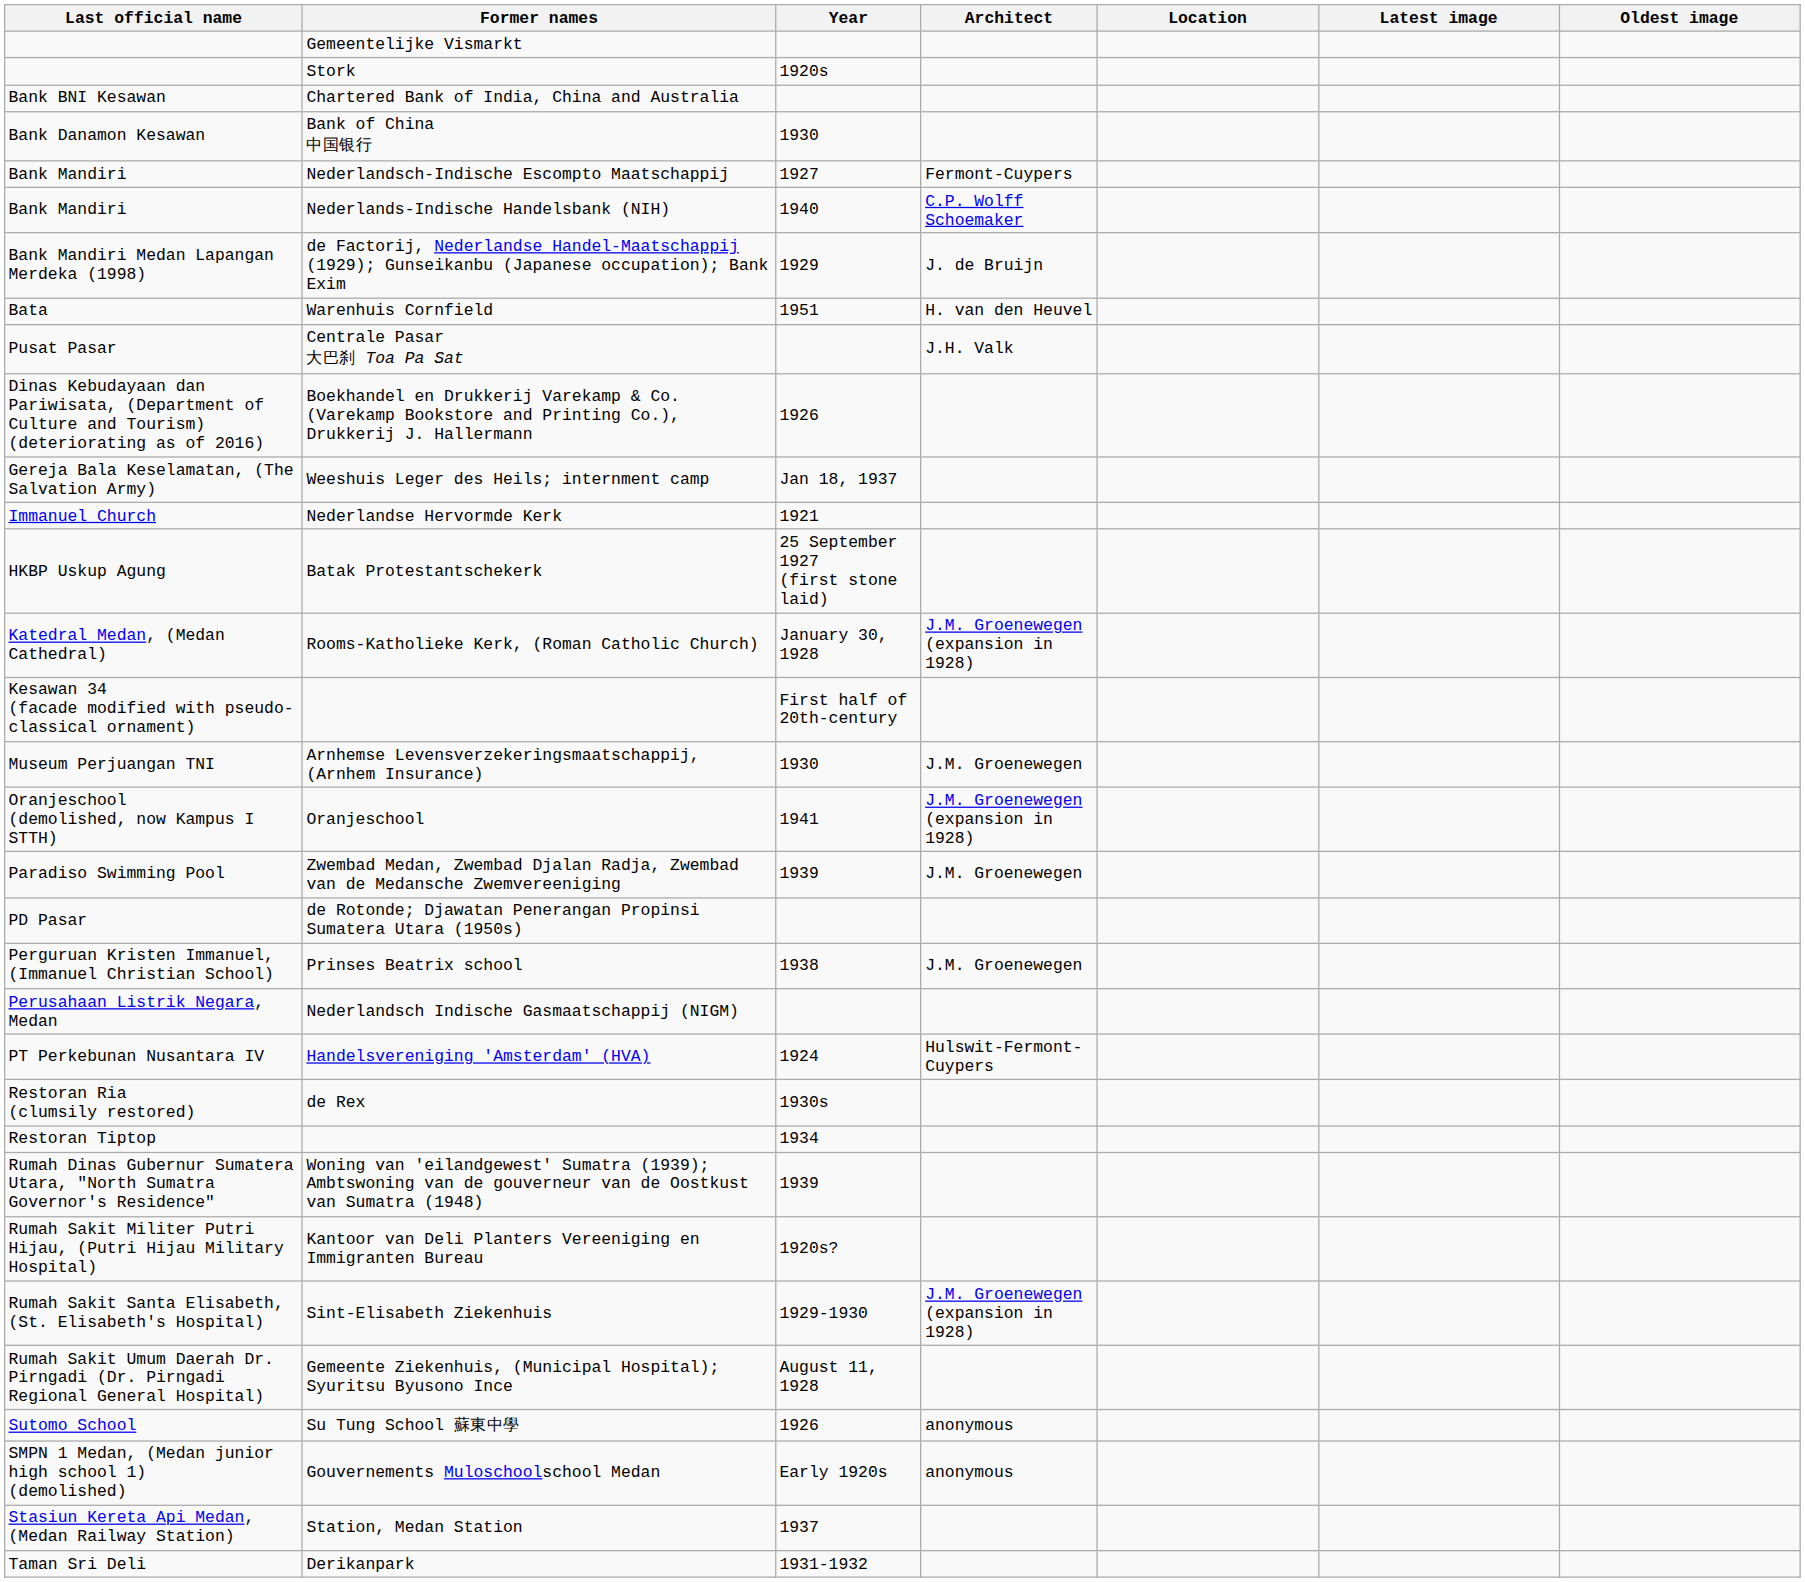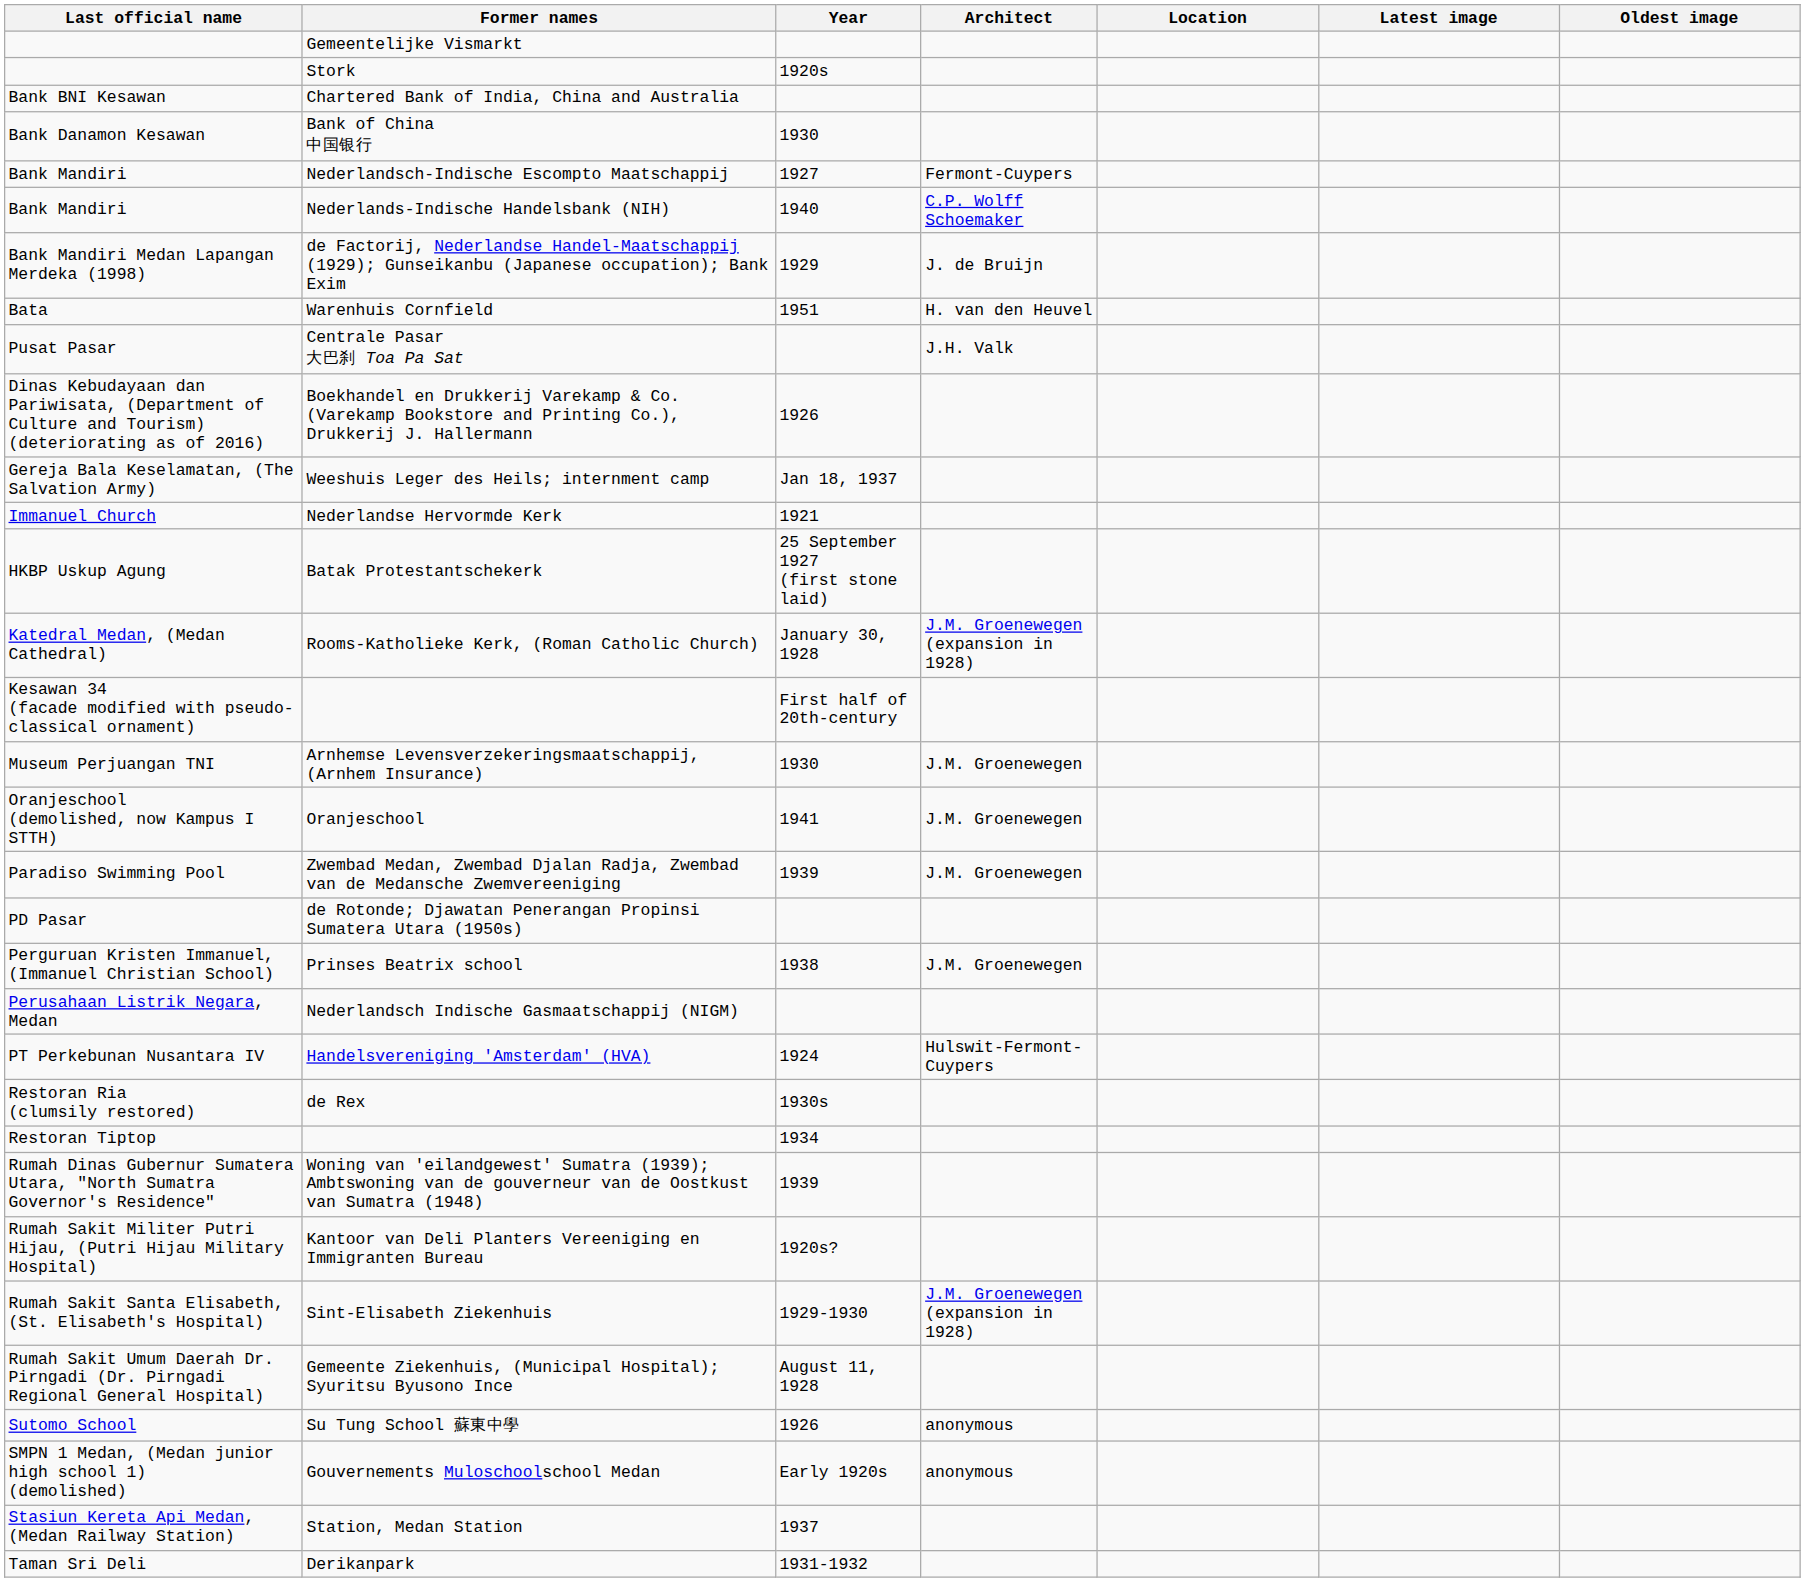 <table class="wikitable sortable" style="width:90%;">
 <tr>
 <th style="width:150px;">Last official name</th>
 <th style="width:150px;">Former names</th>
 <th style="width:50px;">Year</th>
 <th style="width:80px;">Architect</th>
 <th style="width:110px;">Location</th>
 <th style="width:120px;">Latest image</th>
 <th style="width:120px;">Oldest image</th>
 </tr>
 <tr>
 <td></td>
 <td>Gemeentelijke Vismarkt</td>
 <td></td>
 <td></td>
 <td></td>
 <td></td>
 <td></td>
 </tr>
 <tr>
 <td></td>
 <td>Stork</td>
 <td>1920s</td>
 <td></td>
 <td></td>
 <td></td>
 <td></td>
 </tr>
 <tr>
 <td>Bank BNI Kesawan</td>
 <td>Chartered Bank of India, China and Australia</td>
 <td></td>
 <td></td>
 <td></td>
 <td></td>
 <td></td>
 </tr>
 <tr>
 <td>Bank Danamon Kesawan</td>
 <td>Bank of China<br>中国银行</td>
 <td>1930</td>
 <td></td>
 <td></td>
 <td></td>
 <td></td>
 </tr>
 <tr>
 <td>Bank Mandiri</td>
 <td>Nederlandsch-Indische Escompto Maatschappij</td>
 <td>1927</td>
 <td>Fermont-Cuypers</td>
 <td></td>
 <td></td>
 <td></td>
 </tr>
 <tr>
 <td>Bank Mandiri</td>
 <td>Nederlands-Indische Handelsbank (NIH)</td>
 <td>1940</td>
 <td><a href='#'>C.P. Wolff Schoemaker</a></td>
 <td></td>
 <td></td>
 <td></td>
 </tr>
 <tr>
 <td>Bank Mandiri Medan Lapangan Merdeka (1998)</td>
 <td>de Factorij, <a href='#'>Nederlandse Handel-Maatschappij</a> (1929); Gunseikanbu (Japanese occupation); Bank Exim</td>
 <td>1929</td>
 <td>J. de Bruijn </td>
 <td></td>
 <td></td>
 <td></td>
 </tr>
 <tr>
 <td>Bata</td>
 <td>Warenhuis Cornfield</td>
 <td>1951</td>
 <td>H. van den Heuvel</td>
 <td></td>
 <td></td>
 <td></td>
 </tr>
 <tr>
 <td>Pusat Pasar</td>
 <td>Centrale Pasar <br> 大巴刹 <em>Toa Pa Sat</em></td>
 <td></td>
 <td>J.H. Valk</td>
 <td></td>
 <td></td>
 <td></td>
 </tr>
 <tr>
 <td>Dinas Kebudayaan dan Pariwisata, (Department of Culture and Tourism) <br>(deteriorating as of 2016)</td>
 <td>Boekhandel en Drukkerij Varekamp & Co. (Varekamp Bookstore and Printing Co.), Drukkerij J. Hallermann</td>
 <td>1926</td>
 <td></td>
 <td></td>
 <td></td>
 <td></td>
 </tr>
 <tr>
 <td>Gereja Bala Keselamatan, (The Salvation Army)</td>
 <td>Weeshuis Leger des Heils; internment camp</td>
 <td>Jan 18, 1937</td>
 <td></td>
 <td></td>
 <td></td>
 <td></td>
 </tr>
 <tr>
 <td><a href='#'>Immanuel Church</a></td>
 <td>Nederlandse Hervormde Kerk</td>
 <td>1921</td>
 <td></td>
 <td></td>
 <td></td>
 <td></td>
 </tr>
 <tr>
 <td>HKBP Uskup Agung</td>
 <td>Batak Protestantschekerk</td>
 <td>25 September 1927 <br>(first stone laid)</td>
 <td></td>
 <td></td>
 <td></td>
 <td></td>
 </tr>
 <tr>
 <td><a href='#'>Katedral Medan</a>, (Medan Cathedral)</td>
 <td>Rooms-Katholieke Kerk, (Roman Catholic Church)</td>
 <td>January 30, 1928</td>
 <td><a href='#'>J.M. Groenewegen</a> (expansion in 1928)</td>
 <td></td>
 <td></td>
 <td></td>
 </tr>
 <tr>
 <td>Kesawan 34 <br>(facade modified with pseudo-classical ornament)</td>
 <td></td>
 <td>First half of 20th-century</td>
 <td></td>
 <td></td>
 <td></td>
 <td></td>
 </tr>
 <tr>
 <td>Museum Perjuangan TNI</td>
 <td>Arnhemse Levensverzekeringsmaatschappij, (Arnhem Insurance)</td>
 <td>1930</td>
 <td>J.M. Groenewegen</td>
 <td></td>
 <td></td>
 <td></td>
 </tr>
 <tr>
 <td>Oranjeschool <br>(demolished, now Kampus I STTH)</td>
 <td>Oranjeschool</td>
 <td>1941</td>
-<td><a href='#'>J.M. Groenewegen</a> (expansion in 1928)</td>
+<td>J.M. Groenewegen</td>
 <td></td>
 <td></td>
 <td></td>
 </tr>
 <tr>
 <td>Paradiso Swimming Pool</td>
 <td>Zwembad Medan, Zwembad Djalan Radja, Zwembad van de Medansche Zwemvereeniging</td>
 <td>1939</td>
 <td>J.M. Groenewegen</td>
 <td></td>
 <td></td>
 <td></td>
 </tr>
 <tr>
 <td>PD Pasar</td>
 <td>de Rotonde; Djawatan Penerangan Propinsi Sumatera Utara (1950s)</td>
 <td></td>
 <td></td>
 <td></td>
 <td></td>
 <td></td>
 </tr>
 <tr>
 <td>Perguruan Kristen Immanuel, (Immanuel Christian School)</td>
 <td>Prinses Beatrix school</td>
 <td>1938</td>
 <td>J.M. Groenewegen</td>
 <td></td>
 <td></td>
 <td></td>
 </tr>
 <tr>
 <td><a href='#'>Perusahaan Listrik Negara</a>, Medan</td>
 <td>Nederlandsch Indische Gasmaatschappij (NIGM)</td>
 <td></td>
 <td></td>
 <td></td>
 <td></td>
 <td></td>
 </tr>
 <tr>
 <td>PT Perkebunan Nusantara IV</td>
 <td><a href='#'>Handelsvereniging 'Amsterdam' (HVA)</a></td>
 <td>1924</td>
 <td>Hulswit-Fermont-Cuypers </td>
 <td></td>
 <td></td>
 <td></td>
 </tr>
 <tr>
 <td>Restoran Ria <br>(clumsily restored)</td>
 <td>de Rex</td>
 <td>1930s</td>
 <td></td>
 <td></td>
 <td></td>
 <td></td>
 </tr>
 <tr>
 <td>Restoran Tiptop</td>
 <td></td>
 <td>1934</td>
 <td></td>
 <td></td>
 <td></td>
 <td></td>
 </tr>
 <tr>
 <td>Rumah Dinas Gubernur Sumatera Utara, "North Sumatra Governor's Residence"</td>
 <td>Woning van 'eilandgewest' Sumatra (1939); Ambtswoning van de gouverneur van de Oostkust van Sumatra (1948)</td>
 <td>1939</td>
 <td></td>
 <td></td>
 <td></td>
 <td></td>
 </tr>
 <tr>
 <td>Rumah Sakit Militer Putri Hijau, (Putri Hijau Military Hospital)</td>
 <td>Kantoor van Deli Planters Vereeniging en Immigranten Bureau</td>
 <td>1920s?</td>
 <td></td>
 <td></td>
 <td></td>
 <td></td>
 </tr>
 <tr>
 <td>Rumah Sakit Santa Elisabeth, (St. Elisabeth's Hospital)</td>
 <td>Sint-Elisabeth Ziekenhuis</td>
 <td>1929-1930</td>
 <td><a href='#'>J.M. Groenewegen</a> (expansion in 1928)</td>
 <td></td>
 <td></td>
 <td></td>
 </tr>
 <tr>
 <td>Rumah Sakit Umum Daerah Dr. Pirngadi (Dr. Pirngadi Regional General Hospital)</td>
 <td>Gemeente Ziekenhuis, (Municipal Hospital); Syuritsu Byusono Ince</td>
 <td>August 11, 1928</td>
 <td></td>
 <td></td>
 <td></td>
 <td></td>
 </tr>
 <tr>
 <td><a href='#'>Sutomo School</a></td>
 <td>Su Tung School 蘇東中學</td>
 <td>1926</td>
 <td>anonymous</td>
 <td></td>
 <td></td>
 <td></td>
 </tr>
 <tr>
 <td>SMPN 1 Medan, (Medan junior high school 1) <br> (demolished)</td>
 <td>Gouvernements <a href='#'>Muloschool</a>school Medan</td>
 <td>Early 1920s</td>
 <td>anonymous</td>
 <td></td>
 <td></td>
 <td></td>
 </tr>
 <tr>
 <td><a href='#'>Stasiun Kereta Api Medan</a>, (Medan Railway Station)</td>
 <td>Station, Medan Station</td>
 <td>1937</td>
 <td></td>
 <td></td>
 <td></td>
 <td></td>
 </tr>
 <tr>
 <td>Taman Sri Deli</td>
 <td>Derikanpark</td>
 <td>1931-1932</td>
 <td></td>
 <td></td>
 <td></td>
 <td></td>
 </tr>
 </table>
